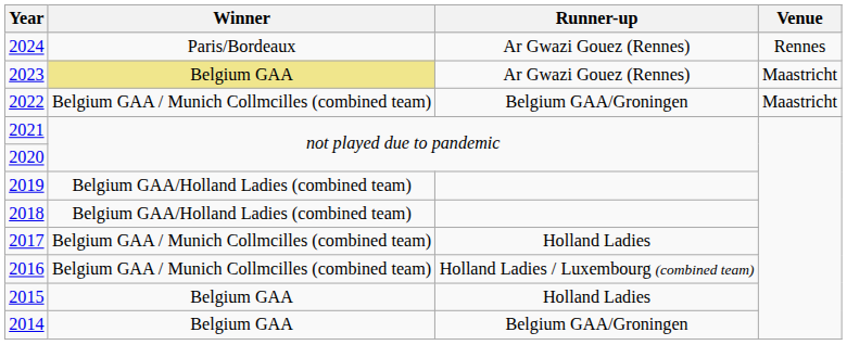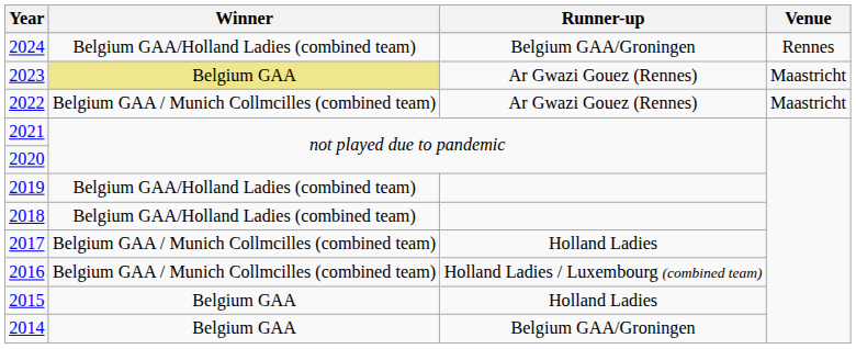 <table class="wikitable">
 <tr style="background:silver"!>
 <th>Year</th>
 <th>Winner</th>
 <th>Runner-up</th>
 <th>Venue</th>
 </tr>
 <tr align="center">
 <td><a href='#'>2024</a></td>
-<td>Paris/Bordeaux</td>
-<td>Ar Gwazi Gouez (Rennes)</td>
+<td>Belgium GAA/Holland Ladies (combined team)</td>
+<td>Belgium GAA/Groningen</td>
 <td>Rennes</td>
 </tr>
 <tr align="center">
 <td><a href='#'>2023</a></td>
 <td style="background: khaki;">Belgium GAA</td>
 <td>Ar Gwazi Gouez (Rennes)</td>
 <td>Maastricht</td>
 </tr>
 <tr align="center">
 <td><a href='#'>2022</a></td>
 <td>Belgium GAA / Munich Collmcilles (combined team)</td>
-<td>Belgium GAA/Groningen</td>
+<td>Ar Gwazi Gouez (Rennes)</td>
 <td>Maastricht</td>
 </tr>
 <tr align="center">
 <td><a href='#'>2021</a></td>
 <td colspan="2" rowspan="2"><em>not played due to pandemic</em></td>
 </tr>
 <tr>
 <td><a href='#'>2020</a></td>
 </tr>
 <tr align="center">
 <td><a href='#'>2019</a></td>
 <td>Belgium GAA/Holland Ladies (combined team)</td>
 <td></td>
 </tr>
 <tr align="center">
 <td><a href='#'>2018</a></td>
 <td>Belgium GAA/Holland Ladies (combined team)</td>
 <td></td>
 </tr>
 <tr align="center">
 <td><a href='#'>2017</a></td>
 <td>Belgium GAA / Munich Collmcilles (combined team)</td>
 <td>Holland Ladies</td>
 </tr>
 <tr align="center">
 <td><a href='#'>2016</a></td>
 <td>Belgium GAA / Munich Collmcilles (combined team)</td>
 <td>Holland Ladies / Luxembourg <em><small>(combined team)</small></em></td>
 </tr>
 <tr align="center">
 <td><a href='#'>2015</a></td>
 <td>Belgium GAA</td>
 <td>Holland Ladies</td>
 </tr>
 <tr align="center">
 <td><a href='#'>2014</a></td>
 <td>Belgium GAA</td>
 <td>Belgium GAA/Groningen</td>
 </tr>
 </table>
